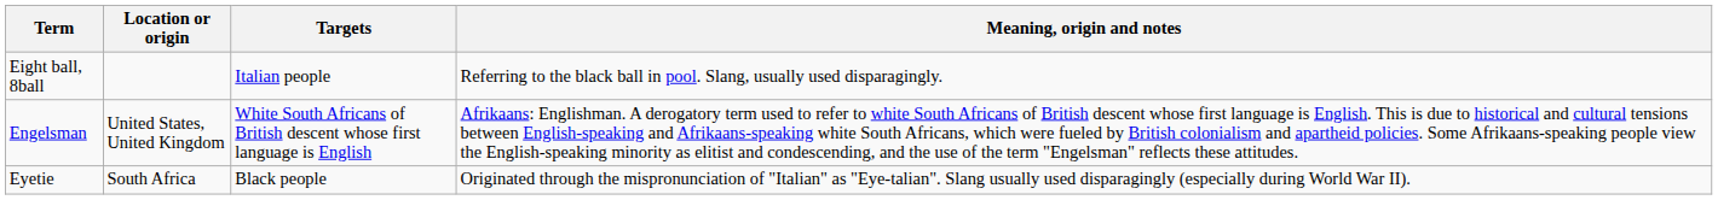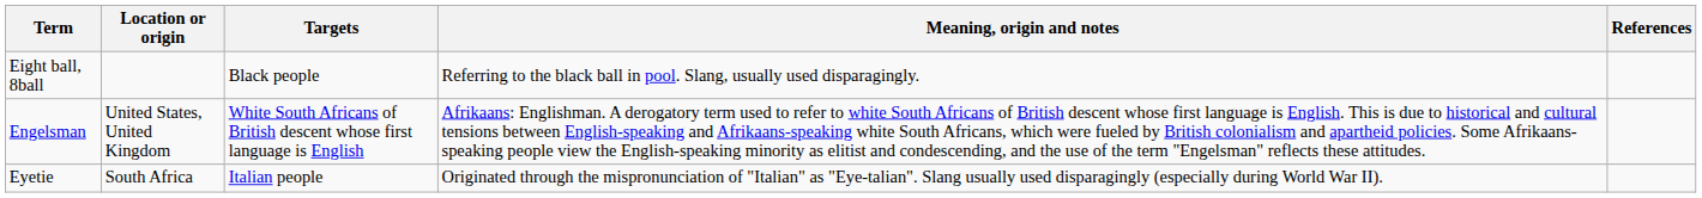 <table class="wikitable">
 <tr>
 <th>Term</th>
 <th>Location or origin</th>
 <th>Targets</th>
 <th>Meaning, origin and notes</th>
+<th>References</th>
 </tr>
 <tr>
 <td>Eight ball, 8ball</td>
 <td></td>
-<td><a href='#'>Italian</a> people</td>
+<td>Black people</td>
 <td>Referring to the black ball in <a href='#'>pool</a>. Slang, usually used disparagingly.</td>
+<td></td>
 </tr>
 <tr>
 <td><a href='#'>Engelsman</a></td>
 <td>United States, United Kingdom</td>
 <td><a href='#'>White South Africans</a> of <a href='#'>British</a> descent whose first language is <a href='#'>English</a></td>
 <td><a href='#'>Afrikaans</a>: Englishman. A derogatory term used to refer to <a href='#'>white South Africans</a> of <a href='#'>British</a> descent whose first language is <a href='#'>English</a>. This is due to <a href='#'>historical</a> and <a href='#'>cultural</a> tensions between <a href='#'>English-speaking</a> and <a href='#'>Afrikaans-speaking</a> white South Africans, which were fueled by <a href='#'>British colonialism</a> and <a href='#'>apartheid policies</a>. Some Afrikaans-speaking people view the English-speaking minority as elitist and condescending, and the use of the term "Engelsman" reflects these attitudes.</td>
+<td></td>
 </tr>
 <tr>
 <td>Eyetie</td>
 <td>South Africa</td>
-<td>Black people</td>
+<td><a href='#'>Italian</a> people</td>
 <td>Originated through the mispronunciation of "Italian" as "Eye-talian". Slang usually used disparagingly (especially during World War II).</td>
+<td></td>
 </tr>
 </table>
